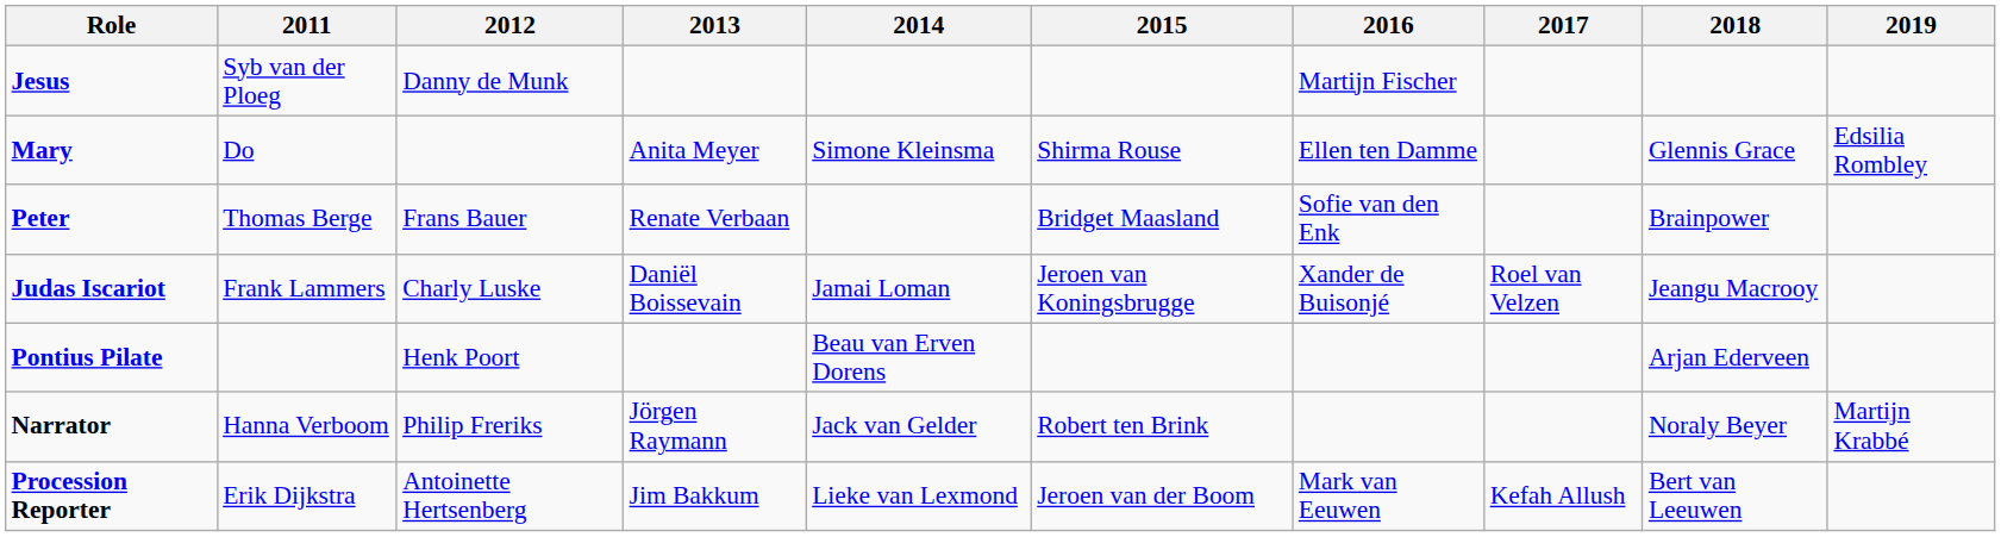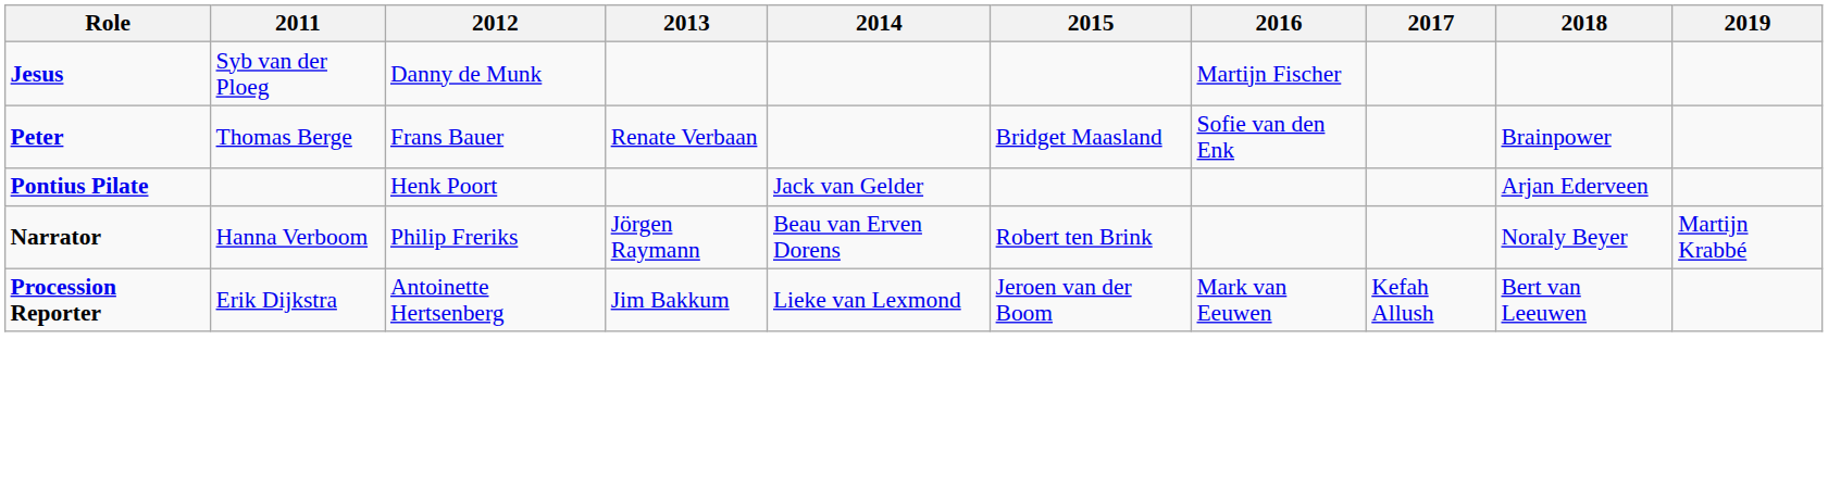 <table class="wikitable">
 <tr>
 <th>Role</th>
 <th>2011</th>
 <th>2012</th>
 <th>2013</th>
 <th>2014</th>
 <th>2015</th>
 <th>2016</th>
 <th>2017</th>
 <th>2018</th>
 <th>2019</th>
 </tr>
 <tr>
 <td><strong><a href='#'>Jesus</a></strong></td>
 <td><a href='#'>Syb van der Ploeg</a></td>
 <td><a href='#'>Danny de Munk</a></td>
 <td></td>
 <td></td>
 <td></td>
 <td><a href='#'>Martijn Fischer</a></td>
 <td></td>
 <td></td>
 <td></td>
 </tr>
 <tr>
-<td><strong><a href='#'>Mary</a></strong></td>
-<td><a href='#'>Do</a></td>
-<td></td>
-<td><a href='#'>Anita Meyer</a></td>
-<td><a href='#'>Simone Kleinsma</a></td>
-<td><a href='#'>Shirma Rouse</a></td>
-<td><a href='#'>Ellen ten Damme</a></td>
-<td></td>
-<td><a href='#'>Glennis Grace</a></td>
-<td><a href='#'>Edsilia Rombley</a></td>
-</tr>
-<tr>
 <td><strong><a href='#'>Peter</a></strong></td>
 <td><a href='#'>Thomas Berge</a></td>
 <td><a href='#'>Frans Bauer</a></td>
 <td><a href='#'>Renate Verbaan</a></td>
 <td></td>
 <td><a href='#'>Bridget Maasland</a></td>
 <td><a href='#'>Sofie van den Enk</a></td>
 <td></td>
 <td><a href='#'>Brainpower</a></td>
 <td></td>
 </tr>
 <tr>
-<td><strong><a href='#'>Judas Iscariot</a></strong></td>
-<td><a href='#'>Frank Lammers</a></td>
-<td><a href='#'>Charly Luske</a></td>
-<td><a href='#'>Daniël Boissevain</a></td>
-<td><a href='#'>Jamai Loman</a></td>
-<td><a href='#'>Jeroen van Koningsbrugge</a></td>
-<td><a href='#'>Xander de Buisonjé</a></td>
-<td><a href='#'>Roel van Velzen</a></td>
-<td><a href='#'>Jeangu Macrooy</a></td>
-<td></td>
-</tr>
-<tr>
 <td><strong><a href='#'>Pontius Pilate</a></strong></td>
 <td></td>
 <td><a href='#'>Henk Poort</a></td>
 <td></td>
-<td><a href='#'>Beau van Erven Dorens</a></td>
+<td><a href='#'>Jack van Gelder</a></td>
 <td></td>
 <td></td>
 <td></td>
 <td><a href='#'>Arjan Ederveen</a></td>
 <td></td>
 </tr>
 <tr>
 <td><strong>Narrator</strong></td>
 <td><a href='#'>Hanna Verboom</a></td>
 <td><a href='#'>Philip Freriks</a></td>
 <td><a href='#'>Jörgen Raymann</a></td>
-<td><a href='#'>Jack van Gelder</a></td>
+<td><a href='#'>Beau van Erven Dorens</a></td>
 <td><a href='#'>Robert ten Brink</a></td>
 <td></td>
 <td></td>
 <td><a href='#'>Noraly Beyer</a></td>
 <td><a href='#'>Martijn Krabbé</a></td>
 </tr>
 <tr>
 <td><strong><a href='#'>Procession</a> Reporter</strong></td>
 <td><a href='#'>Erik Dijkstra</a></td>
 <td><a href='#'>Antoinette Hertsenberg</a></td>
 <td><a href='#'>Jim Bakkum</a></td>
 <td><a href='#'>Lieke van Lexmond</a></td>
 <td><a href='#'>Jeroen van der Boom</a></td>
 <td><a href='#'>Mark van Eeuwen</a></td>
 <td><a href='#'>Kefah Allush</a></td>
 <td><a href='#'>Bert van Leeuwen</a></td>
 <td></td>
 </tr>
 </table>
